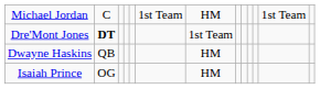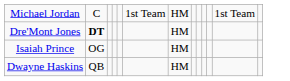 <table class="wikitable sortable sortable" style="text-align: center">
 <tr>
 <td><a href='#'>Michael Jordan</a></td>
 <td>C</td>
 <td></td>
 <td></td>
 <td></td>
 <td>1st Team</td>
 <td>HM</td>
 <td></td>
 <td></td>
 <td></td>
 <td></td>
 <td>1st Team</td>
 <td></td>
 </tr>
 <tr>
 <td><a href='#'>Dre'Mont Jones</a></td>
 <td><strong>DT</strong></td>
-<td></td>
-<td></td>
-<td></td>
-<td></td>
-<td>1st Team</td>
-<td></td>
-<td></td>
-<td></td>
-<td></td>
-<td></td>
-<td></td>
-</tr>
-<tr>
-<td><a href='#'>Dwayne Haskins</a></td>
-<td>QB</td>
 <td></td>
 <td></td>
 <td></td>
 <td></td>
 <td>HM</td>
 <td></td>
 <td></td>
 <td></td>
 <td></td>
 <td></td>
 <td></td>
 </tr>
 <tr>
 <td><a href='#'>Isaiah Prince</a></td>
 <td>OG</td>
 <td></td>
 <td></td>
 <td></td>
 <td></td>
 <td>HM</td>
 <td></td>
 <td></td>
 <td></td>
 <td></td>
 <td></td>
 <td></td>
 </tr>
+<tr>
+<td><a href='#'>Dwayne Haskins</a></td>
+<td>QB</td>
+<td></td>
+<td></td>
+<td></td>
+<td></td>
+<td>HM</td>
+<td></td>
+<td></td>
+<td></td>
+<td></td>
+<td></td>
+<td></td>
+</tr>
 </table>
